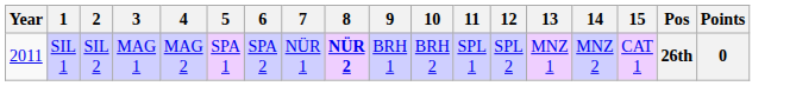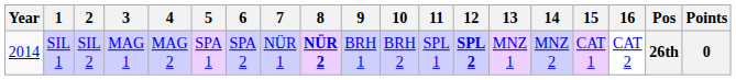 <table class="wikitable" style="text-align:center; font-size:90%">
 <tr>
 <th>Year</th>
 <th>1</th>
 <th>2</th>
 <th>3</th>
 <th>4</th>
 <th>5</th>
 <th>6</th>
 <th>7</th>
 <th>8</th>
 <th>9</th>
 <th>10</th>
 <th>11</th>
 <th>12</th>
 <th>13</th>
 <th>14</th>
 <th>15</th>
+<th>16</th>
 <th>Pos</th>
 <th>Points</th>
 </tr>
 <tr>
-<td><a href='#'>2011</a></td>
+<td><a href='#'>2014</a></td>
 <td style="background:#CFCFFF;"><a href='#'>SIL<br>1</a><br></td>
 <td style="background:#CFCFFF;"><a href='#'>SIL<br>2</a><br></td>
 <td style="background:#CFCFFF;"><a href='#'>MAG<br>1</a><br></td>
 <td style="background:#CFCFFF;"><a href='#'>MAG<br>2</a><br></td>
 <td style="background:#EFCFFF;"><a href='#'>SPA<br>1</a><br></td>
 <td style="background:#CFCFFF;"><a href='#'>SPA<br>2</a><br></td>
 <td style="background:#CFCFFF;"><a href='#'>NÜR<br>1</a><br></td>
 <td style="background:#EFCFFF;"><strong><a href='#'>NÜR<br>2</a><br></strong></td>
 <td style="background:#CFCFFF;"><a href='#'>BRH<br>1</a><br></td>
 <td style="background:#CFCFFF;"><a href='#'>BRH<br>2</a><br></td>
 <td style="background:#CFCFFF;"><a href='#'>SPL<br>1</a><br></td>
-<td style="background:#CFCFFF;"><a href='#'>SPL<br>2</a><br></td>
+<td style="background:#CFCFFF;"><strong><a href='#'>SPL<br>2</a><br></strong></td>
 <td style="background:#EFCFFF;"><a href='#'>MNZ<br>1</a><br></td>
 <td style="background:#CFCFFF;"><a href='#'>MNZ<br>2</a><br></td>
 <td style="background:#EFCFFF;"><a href='#'>CAT<br>1</a><br></td>
+<td style="background:#FFFFFF;"><a href='#'>CAT<br>2</a><br></td>
 <th>26th</th>
 <th>0</th>
 </tr>
 </table>
